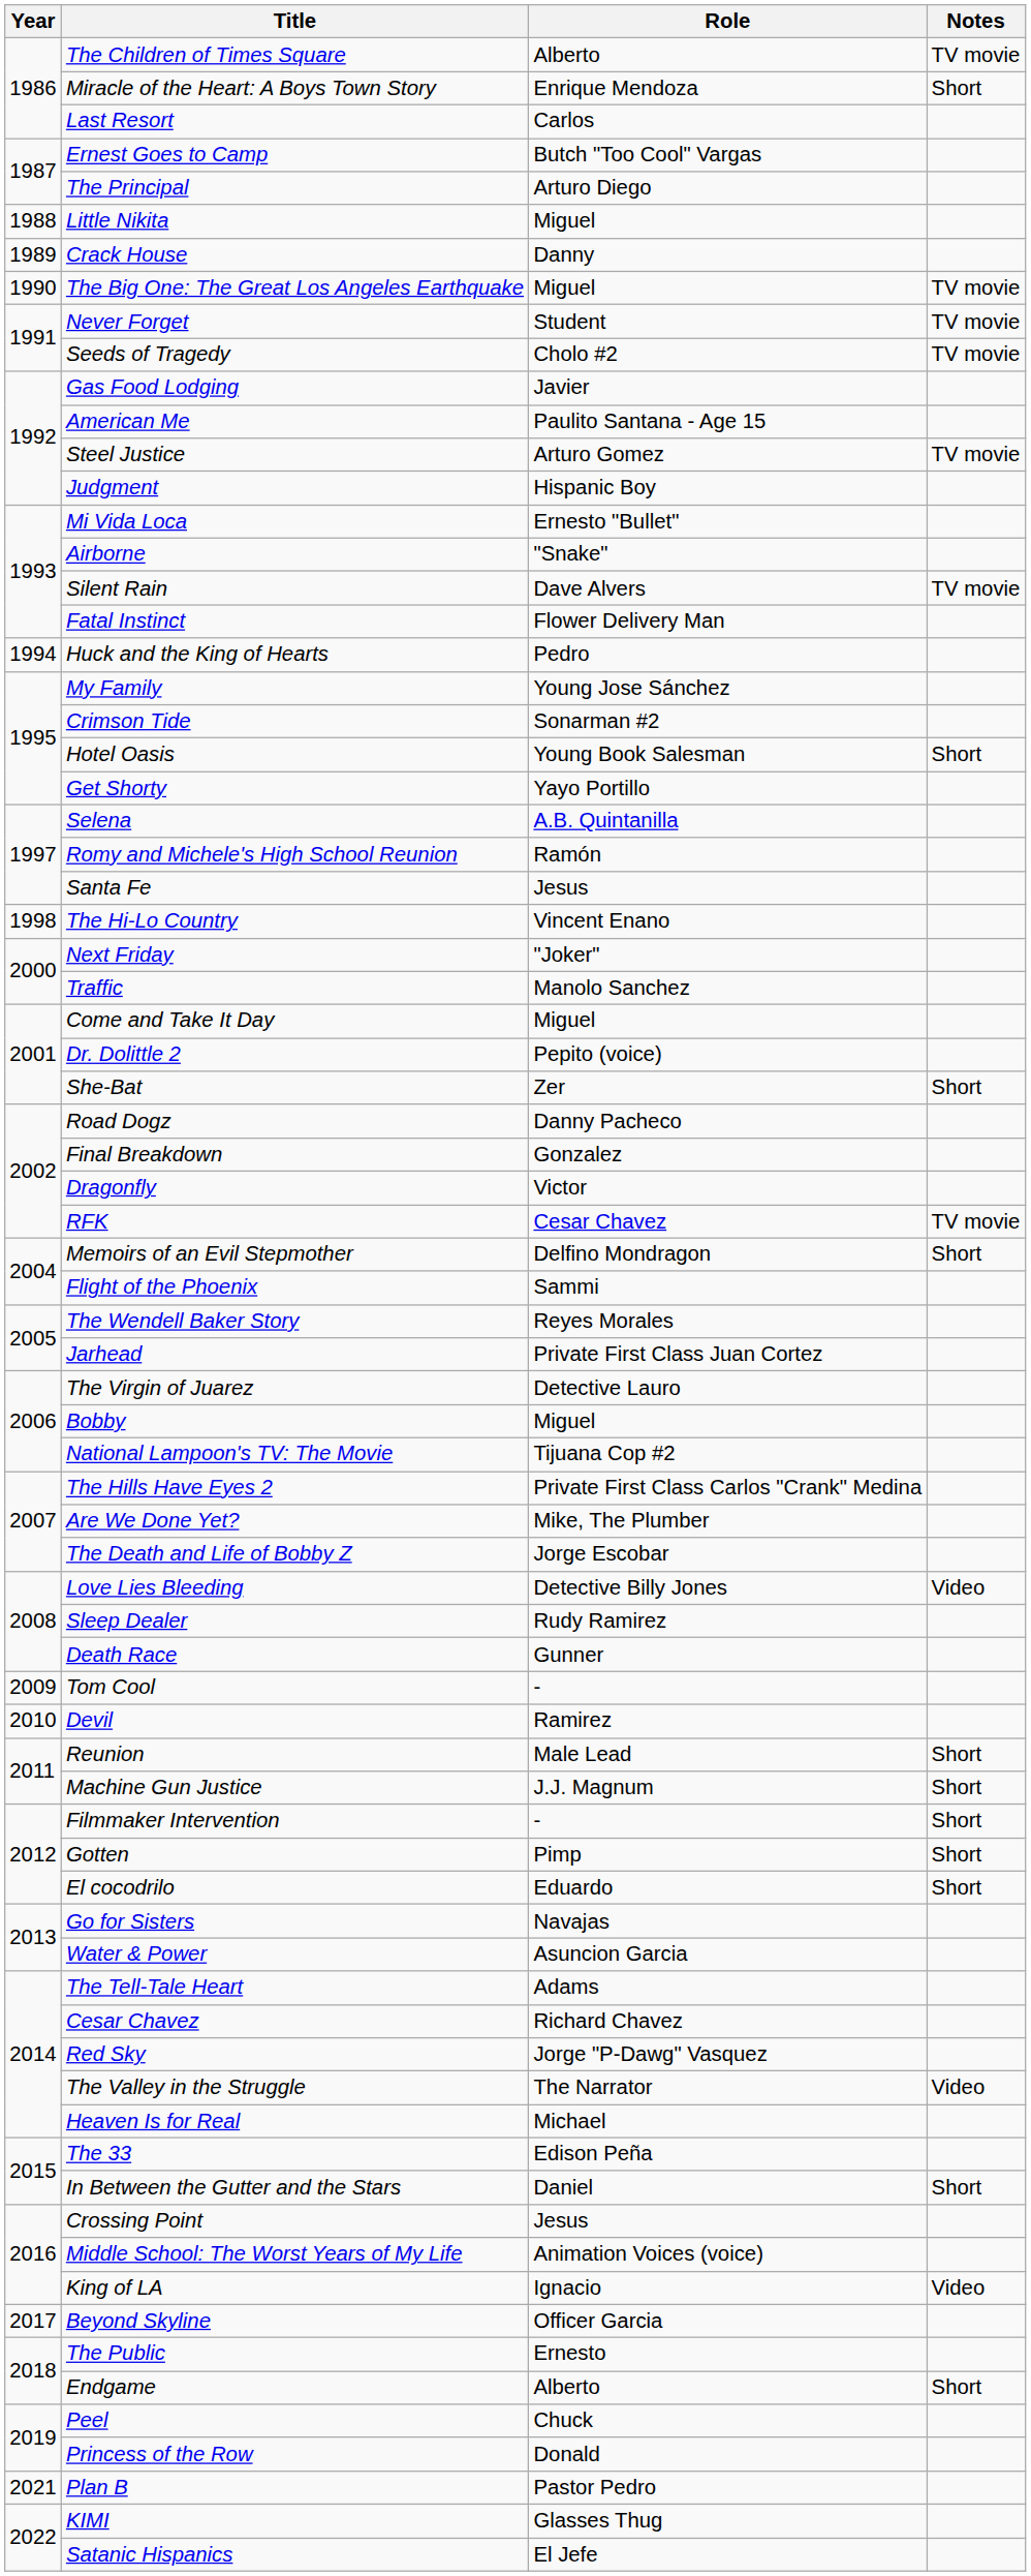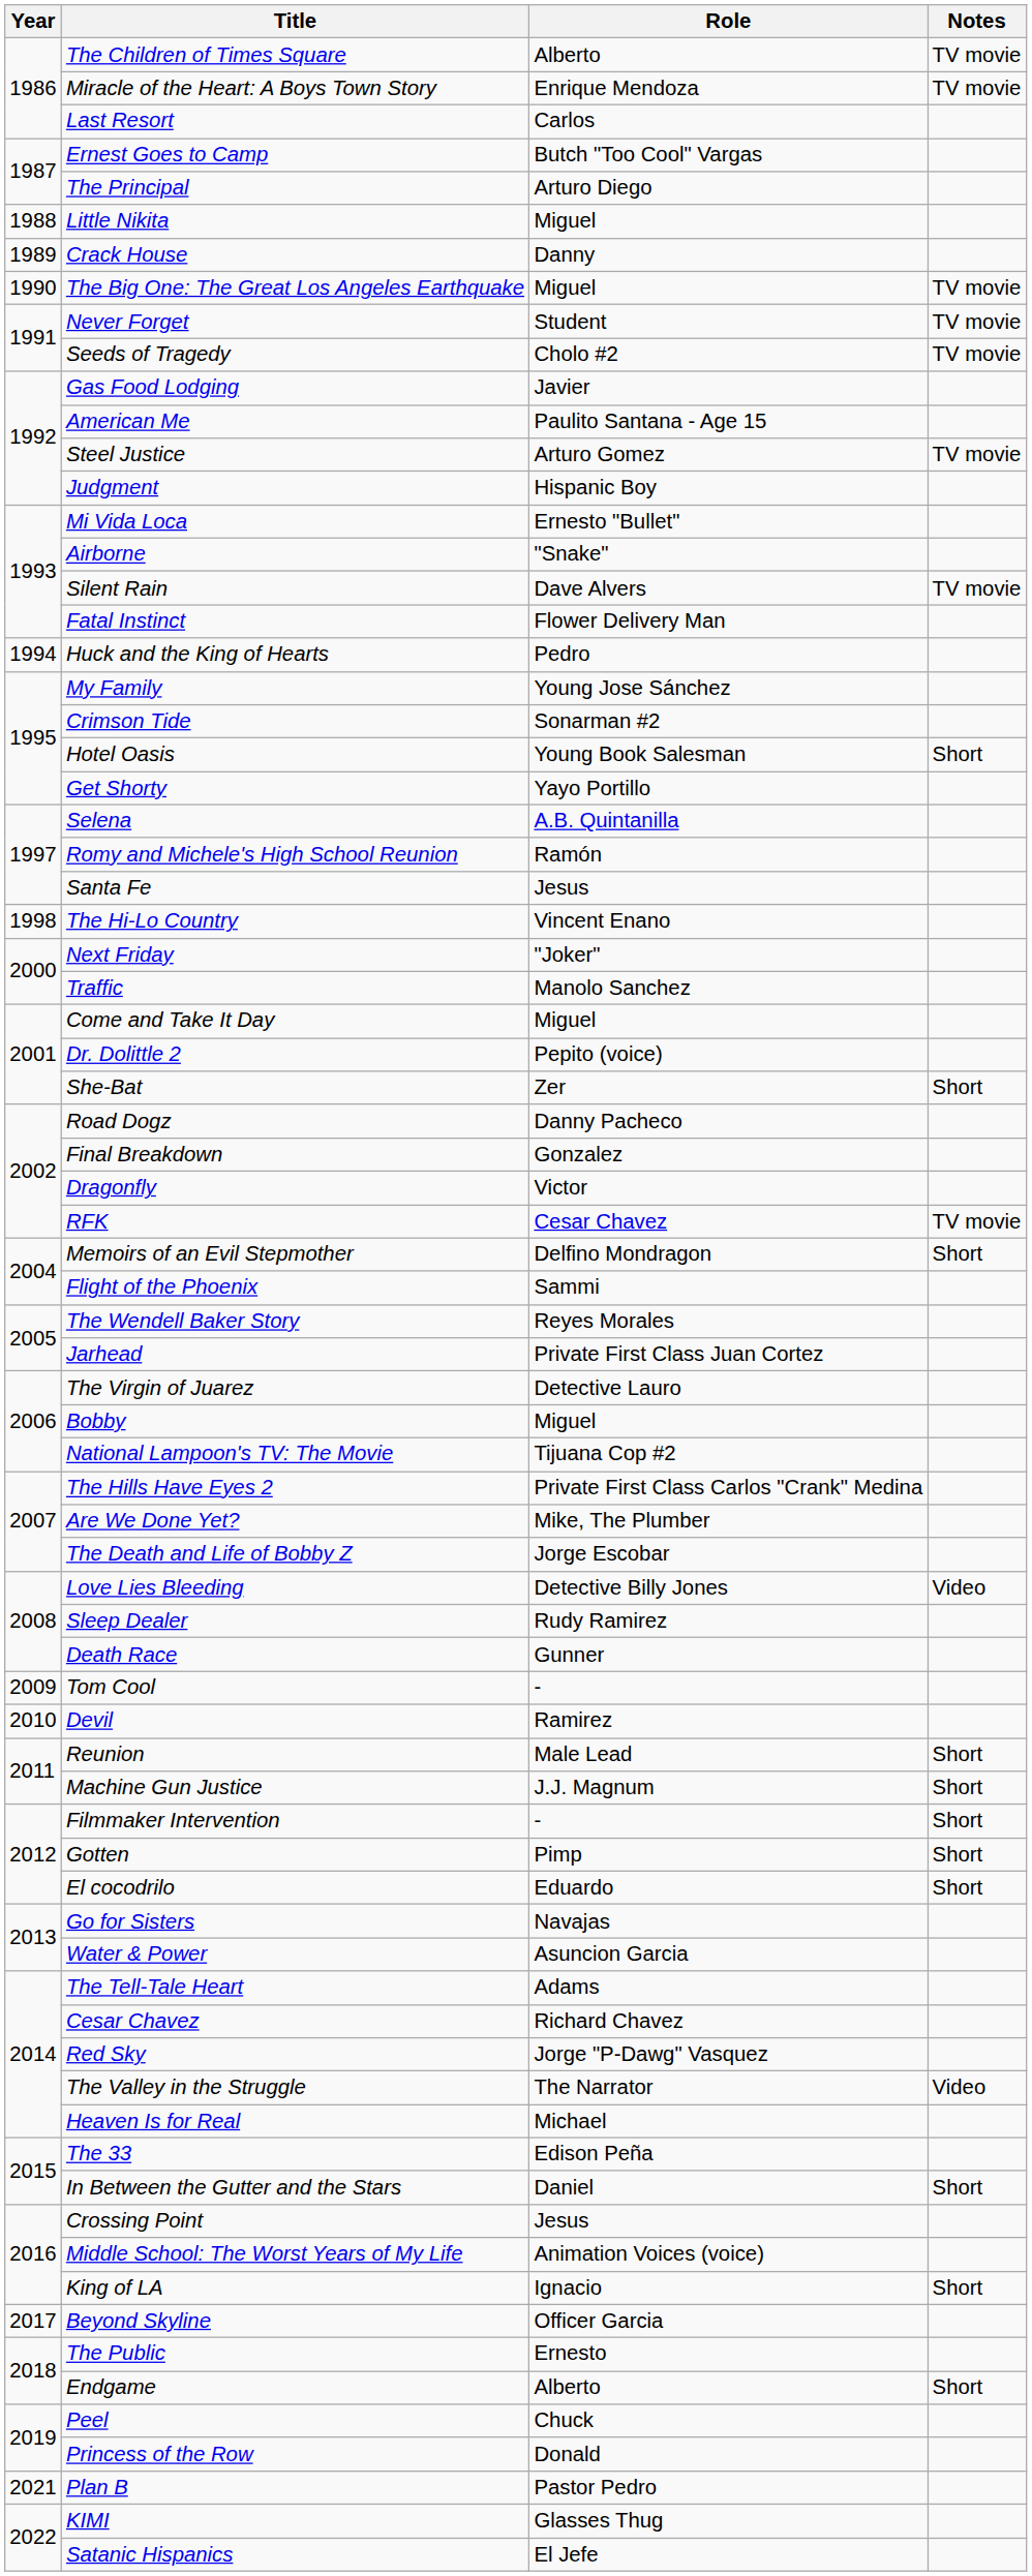 <table class="wikitable plainrowheaders sortable" style="margin-right: 0;">
 <tr>
 <th>Year</th>
 <th>Title</th>
 <th>Role</th>
 <th>Notes</th>
 </tr>
 <tr>
 <td rowspan=3>1986</td>
 <td><em><a href='#'>The Children of Times Square</a></em></td>
 <td>Alberto</td>
 <td>TV movie</td>
 </tr>
 <tr>
 <td><em>Miracle of the Heart: A Boys Town Story</em></td>
 <td>Enrique Mendoza</td>
-<td>Short</td>
+<td>TV movie</td>
 </tr>
 <tr>
 <td><em><a href='#'>Last Resort</a></em></td>
 <td>Carlos</td>
 <td></td>
 </tr>
 <tr>
 <td rowspan=2>1987</td>
 <td><em><a href='#'>Ernest Goes to Camp</a></em></td>
 <td>Butch "Too Cool" Vargas</td>
 <td></td>
 </tr>
 <tr>
 <td><em><a href='#'>The Principal</a></em></td>
 <td>Arturo Diego</td>
 <td></td>
 </tr>
 <tr>
 <td>1988</td>
 <td><em><a href='#'>Little Nikita</a></em></td>
 <td>Miguel</td>
 <td></td>
 </tr>
 <tr>
 <td>1989</td>
 <td><em><a href='#'>Crack House</a></em></td>
 <td>Danny</td>
 <td></td>
 </tr>
 <tr>
 <td>1990</td>
 <td><em><a href='#'>The Big One: The Great Los Angeles Earthquake</a></em></td>
 <td>Miguel</td>
 <td>TV movie</td>
 </tr>
 <tr>
 <td rowspan=2>1991</td>
 <td><em><a href='#'>Never Forget</a></em></td>
 <td>Student</td>
 <td>TV movie</td>
 </tr>
 <tr>
 <td><em>Seeds of Tragedy</em></td>
 <td>Cholo #2</td>
 <td>TV movie</td>
 </tr>
 <tr>
 <td rowspan=4>1992</td>
 <td><em><a href='#'>Gas Food Lodging</a></em></td>
 <td>Javier</td>
 <td></td>
 </tr>
 <tr>
 <td><em><a href='#'>American Me</a></em></td>
 <td>Paulito Santana - Age 15</td>
 <td></td>
 </tr>
 <tr>
 <td><em>Steel Justice</em></td>
 <td>Arturo Gomez</td>
 <td>TV movie</td>
 </tr>
 <tr>
 <td><em><a href='#'>Judgment</a></em></td>
 <td>Hispanic Boy</td>
 <td></td>
 </tr>
 <tr>
 <td rowspan=4>1993</td>
 <td><em><a href='#'>Mi Vida Loca</a></em></td>
 <td>Ernesto "Bullet"</td>
 <td></td>
 </tr>
 <tr>
 <td><em><a href='#'>Airborne</a></em></td>
 <td>"Snake"</td>
 <td></td>
 </tr>
 <tr>
 <td><em>Silent Rain</em></td>
 <td>Dave Alvers</td>
 <td>TV movie</td>
 </tr>
 <tr>
 <td><em><a href='#'>Fatal Instinct</a></em></td>
 <td>Flower Delivery Man</td>
 <td></td>
 </tr>
 <tr>
 <td>1994</td>
 <td><em>Huck and the King of Hearts</em></td>
 <td>Pedro</td>
 <td></td>
 </tr>
 <tr>
 <td rowspan=4>1995</td>
 <td><em><a href='#'>My Family</a></em></td>
 <td>Young Jose Sánchez</td>
 <td></td>
 </tr>
 <tr>
 <td><em><a href='#'>Crimson Tide</a></em></td>
 <td>Sonarman #2</td>
 <td></td>
 </tr>
 <tr>
 <td><em>Hotel Oasis</em></td>
 <td>Young Book Salesman</td>
 <td>Short</td>
 </tr>
 <tr>
 <td><em><a href='#'>Get Shorty</a></em></td>
 <td>Yayo Portillo</td>
 <td></td>
 </tr>
 <tr>
 <td rowspan=3>1997</td>
 <td><em><a href='#'>Selena</a></em></td>
 <td><a href='#'>A.B. Quintanilla</a></td>
 <td></td>
 </tr>
 <tr>
 <td><em><a href='#'>Romy and Michele's High School Reunion</a></em></td>
 <td>Ramón</td>
 <td></td>
 </tr>
 <tr>
 <td><em>Santa Fe</em></td>
 <td>Jesus</td>
 <td></td>
 </tr>
 <tr>
 <td>1998</td>
 <td><em><a href='#'>The Hi-Lo Country</a></em></td>
 <td>Vincent Enano</td>
 <td></td>
 </tr>
 <tr>
 <td rowspan=2>2000</td>
 <td><em><a href='#'>Next Friday</a></em></td>
 <td>"Joker"</td>
 <td></td>
 </tr>
 <tr>
 <td><em><a href='#'>Traffic</a></em></td>
 <td>Manolo Sanchez</td>
 <td></td>
 </tr>
 <tr>
 <td rowspan=3>2001</td>
 <td><em>Come and Take It Day</em></td>
 <td>Miguel</td>
 <td></td>
 </tr>
 <tr>
 <td><em><a href='#'>Dr. Dolittle 2</a></em></td>
 <td>Pepito (voice)</td>
 <td></td>
 </tr>
 <tr>
 <td><em>She-Bat</em></td>
 <td>Zer</td>
 <td>Short</td>
 </tr>
 <tr>
 <td rowspan=4>2002</td>
 <td><em>Road Dogz</em></td>
 <td>Danny Pacheco</td>
 <td></td>
 </tr>
 <tr>
 <td><em>Final Breakdown</em></td>
 <td>Gonzalez</td>
 <td></td>
 </tr>
 <tr>
 <td><em><a href='#'>Dragonfly</a></em></td>
 <td>Victor</td>
 <td></td>
 </tr>
 <tr>
 <td><em><a href='#'>RFK</a></em></td>
 <td><a href='#'>Cesar Chavez</a></td>
 <td>TV movie</td>
 </tr>
 <tr>
 <td rowspan=2>2004</td>
 <td><em>Memoirs of an Evil Stepmother</em></td>
 <td>Delfino Mondragon</td>
 <td>Short</td>
 </tr>
 <tr>
 <td><em><a href='#'>Flight of the Phoenix</a></em></td>
 <td>Sammi</td>
 <td></td>
 </tr>
 <tr>
 <td rowspan=2>2005</td>
 <td><em><a href='#'>The Wendell Baker Story</a></em></td>
 <td>Reyes Morales</td>
 <td></td>
 </tr>
 <tr>
 <td><em><a href='#'>Jarhead</a></em></td>
 <td>Private First Class Juan Cortez</td>
 <td></td>
 </tr>
 <tr>
 <td rowspan=3>2006</td>
 <td><em>The Virgin of Juarez</em></td>
 <td>Detective Lauro</td>
 <td></td>
 </tr>
 <tr>
 <td><em><a href='#'>Bobby</a></em></td>
 <td>Miguel</td>
 <td></td>
 </tr>
 <tr>
 <td><em><a href='#'>National Lampoon's TV: The Movie</a></em></td>
 <td>Tijuana Cop #2</td>
 <td></td>
 </tr>
 <tr>
 <td rowspan=3>2007</td>
 <td><em><a href='#'>The Hills Have Eyes 2</a></em></td>
 <td>Private First Class Carlos "Crank" Medina</td>
 <td></td>
 </tr>
 <tr>
 <td><em><a href='#'>Are We Done Yet?</a></em></td>
 <td>Mike, The Plumber</td>
 <td></td>
 </tr>
 <tr>
 <td><em><a href='#'>The Death and Life of Bobby Z</a></em></td>
 <td>Jorge Escobar</td>
 <td></td>
 </tr>
 <tr>
 <td rowspan=3>2008</td>
 <td><em><a href='#'>Love Lies Bleeding</a></em></td>
 <td>Detective Billy Jones</td>
 <td>Video</td>
 </tr>
 <tr>
 <td><em><a href='#'>Sleep Dealer</a></em></td>
 <td>Rudy Ramirez</td>
 <td></td>
 </tr>
 <tr>
 <td><em><a href='#'>Death Race</a></em></td>
 <td>Gunner</td>
 <td></td>
 </tr>
 <tr>
 <td>2009</td>
 <td><em>Tom Cool</em></td>
 <td>-</td>
 <td></td>
 </tr>
 <tr>
 <td>2010</td>
 <td><em><a href='#'>Devil</a></em></td>
 <td>Ramirez</td>
 <td></td>
 </tr>
 <tr>
 <td rowspan=2>2011</td>
 <td><em>Reunion</em></td>
 <td>Male Lead</td>
 <td>Short</td>
 </tr>
 <tr>
 <td><em>Machine Gun Justice</em></td>
 <td>J.J. Magnum</td>
 <td>Short</td>
 </tr>
 <tr>
 <td rowspan=3>2012</td>
 <td><em>Filmmaker Intervention</em></td>
 <td>-</td>
 <td>Short</td>
 </tr>
 <tr>
 <td><em>Gotten</em></td>
 <td>Pimp</td>
 <td>Short</td>
 </tr>
 <tr>
 <td><em>El cocodrilo</em></td>
 <td>Eduardo</td>
 <td>Short</td>
 </tr>
 <tr>
 <td rowspan=2>2013</td>
 <td><em><a href='#'>Go for Sisters</a></em></td>
 <td>Navajas</td>
 <td></td>
 </tr>
 <tr>
 <td><em><a href='#'>Water & Power</a></em></td>
 <td>Asuncion Garcia</td>
 <td></td>
 </tr>
 <tr>
 <td rowspan=5>2014</td>
 <td><em><a href='#'>The Tell-Tale Heart</a></em></td>
 <td>Adams</td>
 <td></td>
 </tr>
 <tr>
 <td><em><a href='#'>Cesar Chavez</a></em></td>
 <td>Richard Chavez</td>
 <td></td>
 </tr>
 <tr>
 <td><em><a href='#'>Red Sky</a></em></td>
 <td>Jorge "P-Dawg" Vasquez</td>
 <td></td>
 </tr>
 <tr>
 <td><em>The Valley in the Struggle</em></td>
 <td>The Narrator</td>
 <td>Video</td>
 </tr>
 <tr>
 <td><em><a href='#'>Heaven Is for Real</a></em></td>
 <td>Michael</td>
 <td></td>
 </tr>
 <tr>
 <td rowspan=2>2015</td>
 <td><em><a href='#'>The 33</a></em></td>
 <td>Edison Peña</td>
 <td></td>
 </tr>
 <tr>
 <td><em>In Between the Gutter and the Stars</em></td>
 <td>Daniel</td>
 <td>Short</td>
 </tr>
 <tr>
 <td rowspan=3>2016</td>
 <td><em>Crossing Point</em></td>
 <td>Jesus</td>
 <td></td>
 </tr>
 <tr>
 <td><em><a href='#'>Middle School: The Worst Years of My Life</a></em></td>
 <td>Animation Voices (voice)</td>
 <td></td>
 </tr>
 <tr>
 <td><em>King of LA</em></td>
 <td>Ignacio</td>
-<td>Video</td>
+<td>Short</td>
 </tr>
 <tr>
 <td>2017</td>
 <td><em><a href='#'>Beyond Skyline</a></em></td>
 <td>Officer Garcia</td>
 <td></td>
 </tr>
 <tr>
 <td rowspan=2>2018</td>
 <td><em><a href='#'>The Public</a></em></td>
 <td>Ernesto</td>
 <td></td>
 </tr>
 <tr>
 <td><em>Endgame</em></td>
 <td>Alberto</td>
 <td>Short</td>
 </tr>
 <tr>
 <td rowspan=2>2019</td>
 <td><em><a href='#'>Peel</a></em></td>
 <td>Chuck</td>
 <td></td>
 </tr>
 <tr>
 <td><em><a href='#'>Princess of the Row</a></em></td>
 <td>Donald</td>
 <td></td>
 </tr>
 <tr>
 <td>2021</td>
 <td><em><a href='#'>Plan B</a></em></td>
 <td>Pastor Pedro</td>
 <td></td>
 </tr>
 <tr>
 <td rowspan=2>2022</td>
 <td><em><a href='#'>KIMI</a></em></td>
 <td>Glasses Thug</td>
 <td></td>
 </tr>
 <tr>
 <td><em><a href='#'>Satanic Hispanics</a></em></td>
 <td>El Jefe</td>
 <td></td>
 </tr>
 </table>
